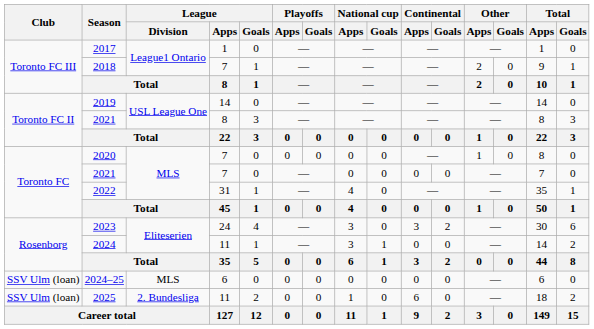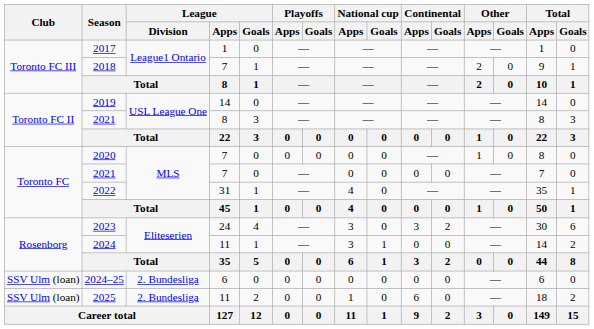 <table class="wikitable" style="text-align: center;">
 <tr>
 <th rowspan="2">Club</th>
 <th rowspan="2">Season</th>
 <th colspan="3">League</th>
 <th colspan="2">Playoffs</th>
 <th colspan="2">National cup</th>
 <th colspan="2">Continental</th>
 <th colspan="2">Other</th>
 <th colspan="2">Total</th>
 </tr>
 <tr>
 <th>Division</th>
 <th>Apps</th>
 <th>Goals</th>
 <th>Apps</th>
 <th>Goals</th>
 <th>Apps</th>
 <th>Goals</th>
 <th>Apps</th>
 <th>Goals</th>
 <th>Apps</th>
 <th>Goals</th>
 <th>Apps</th>
 <th>Goals</th>
 </tr>
 <tr>
 <td rowspan="3"><a href='#'>Toronto FC III</a></td>
 <td><a href='#'>2017</a></td>
 <td rowspan="2"><a href='#'>League1 Ontario</a></td>
 <td>1</td>
 <td>0</td>
 <td colspan="2">—</td>
 <td colspan="2">—</td>
 <td colspan="2">—</td>
 <td colspan="2">—</td>
 <td>1</td>
 <td>0</td>
 </tr>
 <tr>
 <td><a href='#'>2018</a></td>
 <td>7</td>
 <td>1</td>
 <td colspan="2">—</td>
 <td colspan="2">—</td>
 <td colspan="2">—</td>
 <td>2</td>
 <td>0</td>
 <td>9</td>
 <td>1</td>
 </tr>
 <tr>
 <th colspan="2">Total</th>
 <th>8</th>
 <th>1</th>
 <th colspan="2">—</th>
 <th colspan="2">—</th>
 <th colspan="2">—</th>
 <th>2</th>
 <th>0</th>
 <th>10</th>
 <th>1</th>
 </tr>
 <tr>
 <td rowspan="3"><a href='#'>Toronto FC II</a></td>
 <td><a href='#'>2019</a></td>
 <td rowspan="2"><a href='#'>USL League One</a></td>
 <td>14</td>
 <td>0</td>
 <td colspan="2">—</td>
 <td colspan="2">—</td>
 <td colspan="2">—</td>
 <td colspan="2">—</td>
 <td>14</td>
 <td>0</td>
 </tr>
 <tr>
 <td><a href='#'>2021</a></td>
 <td>8</td>
 <td>3</td>
 <td colspan="2">—</td>
 <td colspan="2">—</td>
 <td colspan="2">—</td>
 <td colspan="2">—</td>
 <td>8</td>
 <td>3</td>
 </tr>
 <tr>
 <th colspan="2">Total</th>
 <th>22</th>
 <th>3</th>
 <th>0</th>
 <th>0</th>
 <th>0</th>
 <th>0</th>
 <th>0</th>
 <th>0</th>
 <th>1</th>
 <th>0</th>
 <th>22</th>
 <th>3</th>
 </tr>
 <tr>
 <td rowspan="4"><a href='#'>Toronto FC</a></td>
 <td><a href='#'>2020</a></td>
 <td rowspan="3"><a href='#'>MLS</a></td>
 <td>7</td>
 <td>0</td>
 <td>0</td>
 <td>0</td>
 <td>0</td>
 <td>0</td>
 <td colspan="2">—</td>
 <td>1</td>
 <td>0</td>
 <td>8</td>
 <td>0</td>
 </tr>
 <tr>
 <td><a href='#'>2021</a></td>
 <td>7</td>
 <td>0</td>
 <td colspan="2">—</td>
 <td>0</td>
 <td>0</td>
 <td>0</td>
 <td>0</td>
 <td colspan="2">—</td>
 <td>7</td>
 <td>0</td>
 </tr>
 <tr>
 <td><a href='#'>2022</a></td>
 <td>31</td>
 <td>1</td>
 <td colspan="2">—</td>
 <td>4</td>
 <td>0</td>
 <td colspan="2">—</td>
 <td colspan="2">—</td>
 <td>35</td>
 <td>1</td>
 </tr>
 <tr>
 <th colspan="2">Total</th>
 <th>45</th>
 <th>1</th>
 <th>0</th>
 <th>0</th>
 <th>4</th>
 <th>0</th>
 <th>0</th>
 <th>0</th>
 <th>1</th>
 <th>0</th>
 <th>50</th>
 <th>1</th>
 </tr>
 <tr>
 <td rowspan="3"><a href='#'>Rosenborg</a></td>
 <td><a href='#'>2023</a></td>
 <td rowspan="2"><a href='#'>Eliteserien</a></td>
 <td>24</td>
 <td>4</td>
 <td colspan="2">—</td>
 <td>3</td>
 <td>0</td>
 <td>3</td>
 <td>2</td>
 <td colspan="2">—</td>
 <td>30</td>
 <td>6</td>
 </tr>
 <tr>
 <td><a href='#'>2024</a></td>
 <td>11</td>
 <td>1</td>
 <td colspan="2">—</td>
 <td>3</td>
 <td>1</td>
 <td>0</td>
 <td>0</td>
 <td colspan="2">—</td>
 <td>14</td>
 <td>2</td>
 </tr>
 <tr>
 <th colspan="2">Total</th>
 <th>35</th>
 <th>5</th>
 <th>0</th>
 <th>0</th>
 <th>6</th>
 <th>1</th>
 <th>3</th>
 <th>2</th>
 <th>0</th>
 <th>0</th>
 <th>44</th>
 <th>8</th>
 </tr>
 <tr>
 <td><a href='#'>SSV Ulm</a> (loan)</td>
 <td><a href='#'>2024–25</a></td>
-<td>MLS</td>
+<td><a href='#'>2. Bundesliga</a></td>
 <td>6</td>
 <td>0</td>
 <td>0</td>
 <td>0</td>
 <td>0</td>
 <td>0</td>
 <td>0</td>
 <td>0</td>
 <td colspan="2">—</td>
 <td>6</td>
 <td>0</td>
 </tr>
 <tr>
 <td><a href='#'>SSV Ulm</a> (loan)</td>
 <td><a href='#'>2025</a></td>
 <td><a href='#'>2. Bundesliga</a></td>
 <td>11</td>
 <td>2</td>
 <td>0</td>
 <td>0</td>
 <td>1</td>
 <td>0</td>
 <td>6</td>
 <td>0</td>
 <td colspan="2">—</td>
 <td>18</td>
 <td>2</td>
 </tr>
 <tr>
 <th colspan="3">Career total</th>
 <th>127</th>
 <th>12</th>
 <th>0</th>
 <th>0</th>
 <th>11</th>
 <th>1</th>
 <th>9</th>
 <th>2</th>
 <th>3</th>
 <th>0</th>
 <th>149</th>
 <th>15</th>
 </tr>
 </table>
